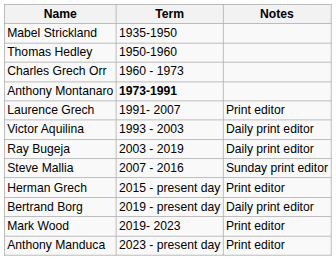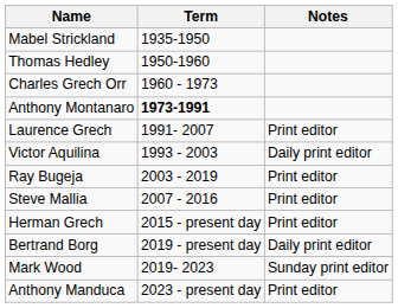 <table class="wikitable">
 <tr>
 <th>Name</th>
 <th>Term</th>
 <th>Notes</th>
 </tr>
 <tr>
 <td>Mabel Strickland</td>
 <td>1935-1950</td>
 <td></td>
 </tr>
 <tr>
 <td>Thomas Hedley</td>
 <td>1950-1960</td>
 <td></td>
 </tr>
 <tr>
 <td>Charles Grech Orr</td>
 <td>1960 - 1973</td>
 <td></td>
 </tr>
 <tr>
 <td>Anthony Montanaro</td>
 <td><strong>1973-1991</strong></td>
 <td></td>
 </tr>
 <tr>
 <td>Laurence Grech</td>
 <td>1991- 2007</td>
 <td>Print editor </td>
 </tr>
 <tr>
 <td>Victor Aquilina</td>
 <td>1993 - 2003</td>
 <td>Daily print editor </td>
 </tr>
 <tr>
 <td>Ray Bugeja</td>
 <td>2003 - 2019</td>
-<td>Daily print editor </td>
+<td>Print editor </td>
 </tr>
 <tr>
 <td>Steve Mallia</td>
 <td>2007 - 2016</td>
-<td>Sunday print editor </td>
+<td>Print editor </td>
 </tr>
 <tr>
 <td>Herman Grech</td>
 <td>2015 - present day</td>
 <td>Print editor </td>
 </tr>
 <tr>
 <td>Bertrand Borg</td>
 <td>2019 - present day</td>
 <td>Daily print editor </td>
 </tr>
 <tr>
 <td>Mark Wood</td>
 <td>2019- 2023</td>
-<td>Print editor </td>
+<td>Sunday print editor </td>
 </tr>
 <tr>
 <td>Anthony Manduca</td>
 <td>2023 - present day</td>
 <td>Print editor </td>
 </tr>
 </table>
